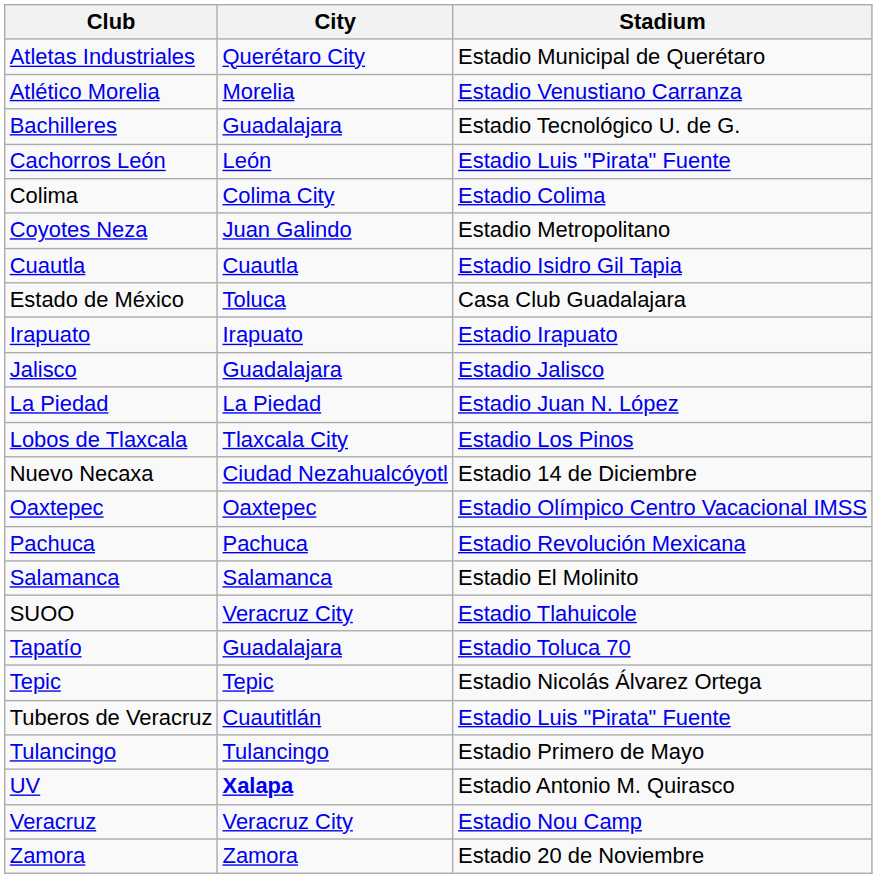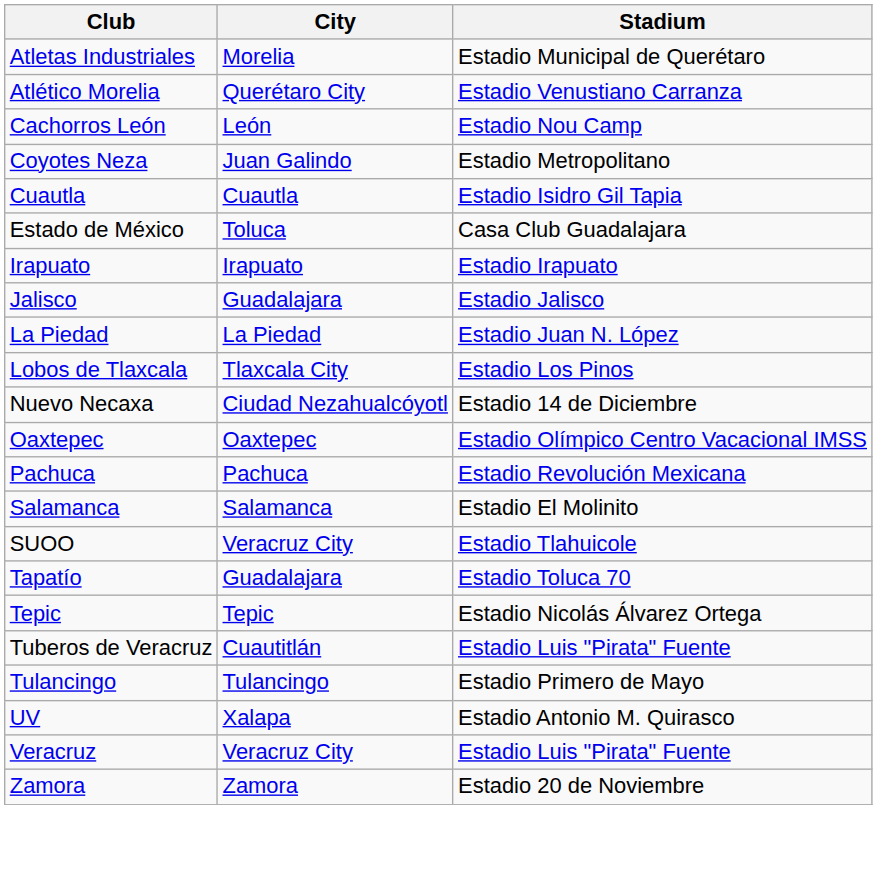 <table class="wikitable sortable">
 <tr>
 <th>Club</th>
 <th>City</th>
 <th>Stadium</th>
 </tr>
 <tr>
 <td><a href='#'>Atletas Industriales</a></td>
-<td><a href='#'>Querétaro City</a></td>
+<td><a href='#'>Morelia</a></td>
 <td>Estadio Municipal de Querétaro</td>
 </tr>
 <tr>
 <td><a href='#'>Atlético Morelia</a></td>
-<td><a href='#'>Morelia</a></td>
+<td><a href='#'>Querétaro City</a></td>
 <td><a href='#'>Estadio Venustiano Carranza</a></td>
-</tr>
-<tr>
-<td><a href='#'>Bachilleres</a></td>
-<td><a href='#'>Guadalajara</a></td>
-<td>Estadio Tecnológico U. de G.</td>
 </tr>
 <tr>
 <td><a href='#'>Cachorros León</a></td>
 <td><a href='#'>León</a></td>
-<td><a href='#'>Estadio Luis "Pirata" Fuente</a></td>
-</tr>
-<tr>
-<td>Colima</td>
-<td><a href='#'>Colima City</a></td>
-<td><a href='#'>Estadio Colima</a></td>
+<td><a href='#'>Estadio Nou Camp</a></td>
 </tr>
 <tr>
 <td><a href='#'>Coyotes Neza</a></td>
 <td><a href='#'>Juan Galindo</a></td>
 <td>Estadio Metropolitano</td>
 </tr>
 <tr>
 <td><a href='#'>Cuautla</a></td>
 <td><a href='#'>Cuautla</a></td>
 <td><a href='#'>Estadio Isidro Gil Tapia</a></td>
 </tr>
 <tr>
 <td>Estado de México</td>
 <td><a href='#'>Toluca</a></td>
 <td>Casa Club Guadalajara</td>
 </tr>
 <tr>
 <td><a href='#'>Irapuato</a></td>
 <td><a href='#'>Irapuato</a></td>
 <td><a href='#'>Estadio Irapuato</a></td>
 </tr>
 <tr>
 <td><a href='#'>Jalisco</a></td>
 <td><a href='#'>Guadalajara</a></td>
 <td><a href='#'>Estadio Jalisco</a></td>
 </tr>
 <tr>
 <td><a href='#'>La Piedad</a></td>
 <td><a href='#'>La Piedad</a></td>
 <td><a href='#'>Estadio Juan N. López</a></td>
 </tr>
 <tr>
 <td><a href='#'>Lobos de Tlaxcala</a></td>
 <td><a href='#'>Tlaxcala City</a></td>
 <td><a href='#'>Estadio Los Pinos</a></td>
 </tr>
 <tr>
 <td>Nuevo Necaxa</td>
 <td><a href='#'>Ciudad Nezahualcóyotl</a></td>
 <td>Estadio 14 de Diciembre</td>
 </tr>
 <tr>
 <td><a href='#'>Oaxtepec</a></td>
 <td><a href='#'>Oaxtepec</a></td>
 <td><a href='#'>Estadio Olímpico Centro Vacacional IMSS</a></td>
 </tr>
 <tr>
 <td><a href='#'>Pachuca</a></td>
 <td><a href='#'>Pachuca</a></td>
 <td><a href='#'>Estadio Revolución Mexicana</a></td>
 </tr>
 <tr>
 <td><a href='#'>Salamanca</a></td>
 <td><a href='#'>Salamanca</a></td>
 <td>Estadio El Molinito</td>
 </tr>
 <tr>
 <td>SUOO</td>
 <td><a href='#'>Veracruz City</a></td>
 <td><a href='#'>Estadio Tlahuicole</a></td>
 </tr>
 <tr>
 <td><a href='#'>Tapatío</a></td>
 <td><a href='#'>Guadalajara</a></td>
 <td><a href='#'>Estadio Toluca 70</a></td>
 </tr>
 <tr>
 <td><a href='#'>Tepic</a></td>
 <td><a href='#'>Tepic</a></td>
 <td>Estadio Nicolás Álvarez Ortega</td>
 </tr>
 <tr>
 <td>Tuberos de Veracruz</td>
 <td><a href='#'>Cuautitlán</a></td>
 <td><a href='#'>Estadio Luis "Pirata" Fuente</a></td>
 </tr>
 <tr>
 <td><a href='#'>Tulancingo</a></td>
 <td><a href='#'>Tulancingo</a></td>
 <td>Estadio Primero de Mayo</td>
 </tr>
 <tr>
 <td><a href='#'>UV</a></td>
-<td><strong><a href='#'>Xalapa</a></strong></td>
+<td><a href='#'>Xalapa</a></td>
 <td>Estadio Antonio M. Quirasco</td>
 </tr>
 <tr>
 <td><a href='#'>Veracruz</a></td>
 <td><a href='#'>Veracruz City</a></td>
-<td><a href='#'>Estadio Nou Camp</a></td>
+<td><a href='#'>Estadio Luis "Pirata" Fuente</a></td>
 </tr>
 <tr>
 <td><a href='#'>Zamora</a></td>
 <td><a href='#'>Zamora</a></td>
 <td>Estadio 20 de Noviembre</td>
 </tr>
 </table>
